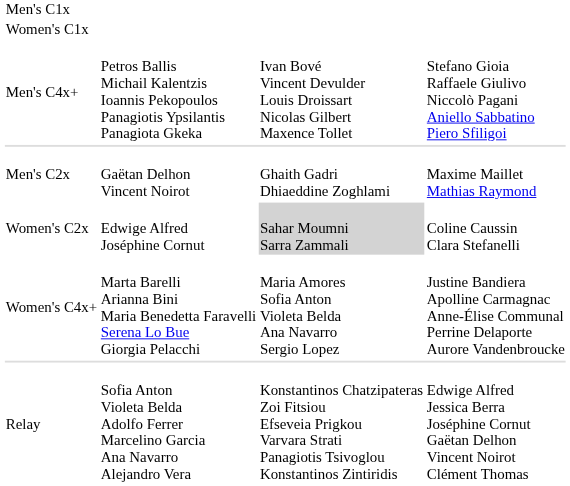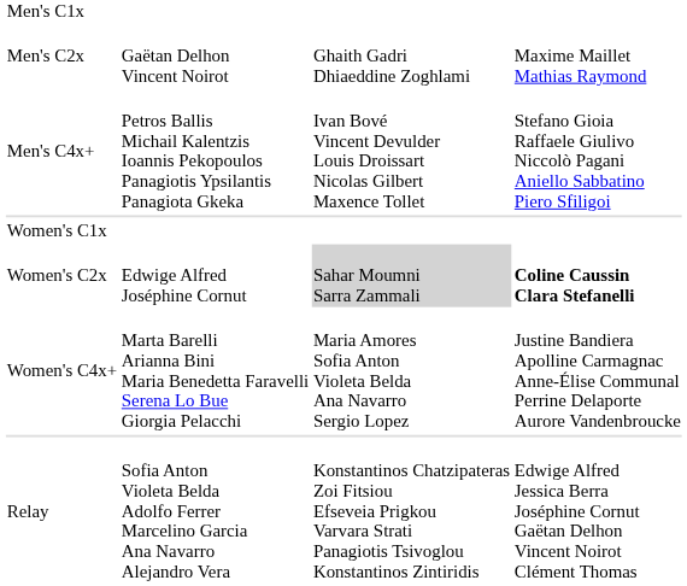 <table>
 <tr>
 <td>Men's C1x</td>
 <td></td>
 <td></td>
 <td></td>
 </tr>
 <tr>
-<td>Women's C1x</td>
-<td></td>
-<td></td>
-<td></td>
+<td>Men's C2x</td>
+<td><br>Gaëtan Delhon<br>Vincent Noirot</td>
+<td><br>Ghaith Gadri<br>Dhiaeddine Zoghlami</td>
+<td><br>Maxime Maillet<br><a href='#'>Mathias Raymond</a></td>
 </tr>
 <tr>
 <td>Men's C4x+</td>
 <td><br>Petros Ballis<br>Michail Kalentzis<br>Ioannis Pekopoulos<br>Panagiotis Ypsilantis<br>Panagiota Gkeka</td>
 <td><br>Ivan Bové<br>Vincent Devulder<br>Louis Droissart<br>Nicolas Gilbert<br>Maxence Tollet</td>
 <td><br>Stefano Gioia<br>Raffaele Giulivo<br>Niccolò Pagani<br><a href='#'>Aniello Sabbatino</a><br><a href='#'>Piero Sfiligoi</a></td>
 </tr>
 <tr bgcolor=#dddddd>
 <td colspan=4></td>
 </tr>
 <tr>
-<td>Men's C2x</td>
-<td><br>Gaëtan Delhon<br>Vincent Noirot</td>
-<td><br>Ghaith Gadri<br>Dhiaeddine Zoghlami</td>
-<td><br>Maxime Maillet<br><a href='#'>Mathias Raymond</a></td>
+<td>Women's C1x</td>
+<td></td>
+<td></td>
+<td></td>
 </tr>
 <tr>
 <td>Women's C2x</td>
 <td><br>Edwige Alfred<br>Joséphine Cornut</td>
 <td style="background: lightgrey;"><br>Sahar Moumni<br>Sarra Zammali</td>
-<td><br>Coline Caussin<br>Clara Stefanelli</td>
+<td><strong><br>Coline Caussin<br>Clara Stefanelli</strong></td>
 </tr>
 <tr>
 <td>Women's C4x+</td>
 <td nowrap><br>Marta Barelli<br>Arianna Bini<br>Maria Benedetta Faravelli<br><a href='#'>Serena Lo Bue</a><br>Giorgia Pelacchi</td>
 <td><br>Maria Amores<br>Sofia Anton<br>Violeta Belda<br>Ana Navarro<br>Sergio Lopez</td>
 <td nowrap><br>Justine Bandiera<br>Apolline Carmagnac<br>Anne-Élise Communal<br>Perrine Delaporte<br>Aurore Vandenbroucke</td>
 </tr>
 <tr bgcolor=#dddddd>
 <td colspan=4></td>
 </tr>
 <tr>
 <td>Relay</td>
 <td><br>Sofia Anton<br>Violeta Belda<br>Adolfo Ferrer<br>Marcelino Garcia<br>Ana Navarro<br>Alejandro Vera</td>
 <td nowrap><br>Konstantinos Chatzipateras<br>Zoi Fitsiou<br>Efseveia Prigkou<br>Varvara Strati<br>Panagiotis Tsivoglou<br>Konstantinos Zintiridis</td>
 <td><br>Edwige Alfred<br>Jessica Berra<br>Joséphine Cornut<br>Gaëtan Delhon<br>Vincent Noirot<br>Clément Thomas</td>
 </tr>
 </table>
